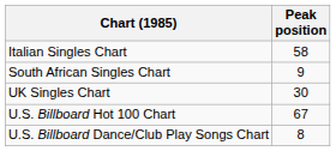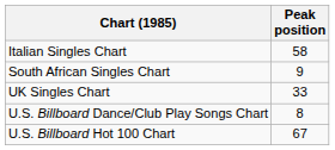 <table class="wikitable sortable">
 <tr>
 <th>Chart (1985)</th>
 <th>Peak<br>position</th>
 </tr>
 <tr>
 <td align="left">Italian Singles Chart</td>
 <td style="text-align:center;">58</td>
 </tr>
 <tr>
 <td align="left">South African Singles Chart</td>
 <td style="text-align:center;">9</td>
 </tr>
 <tr>
 <td align="left">UK Singles Chart</td>
-<td style="text-align:center;">30</td>
+<td style="text-align:center;">33</td>
+</tr>
+<tr>
+<td align="left">U.S. <em>Billboard</em> Dance/Club Play Songs Chart</td>
+<td style="text-align:center;">8</td>
 </tr>
 <tr>
 <td align="left">U.S. <em>Billboard</em> Hot 100 Chart</td>
 <td style="text-align:center;">67</td>
 </tr>
-<tr>
-<td align="left">U.S. <em>Billboard</em> Dance/Club Play Songs Chart</td>
-<td style="text-align:center;">8</td>
-</tr>
 </table>
